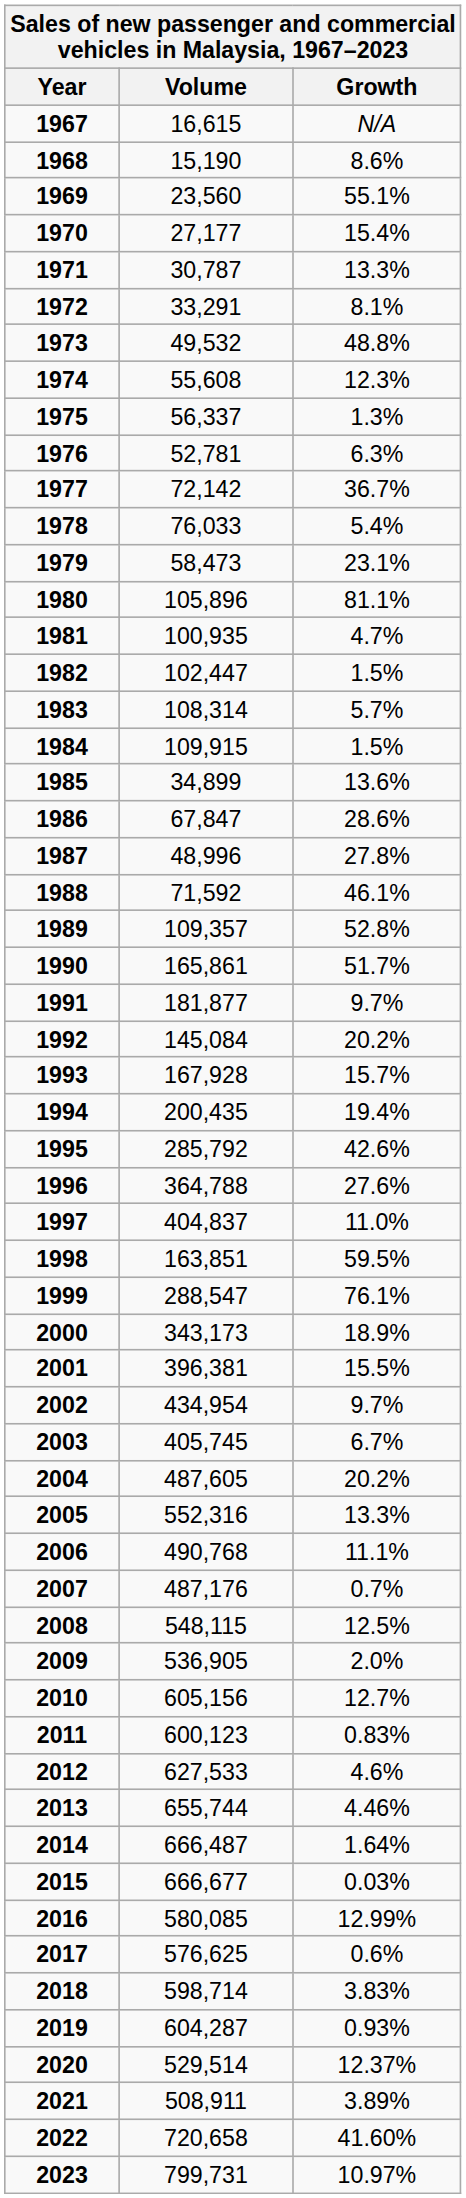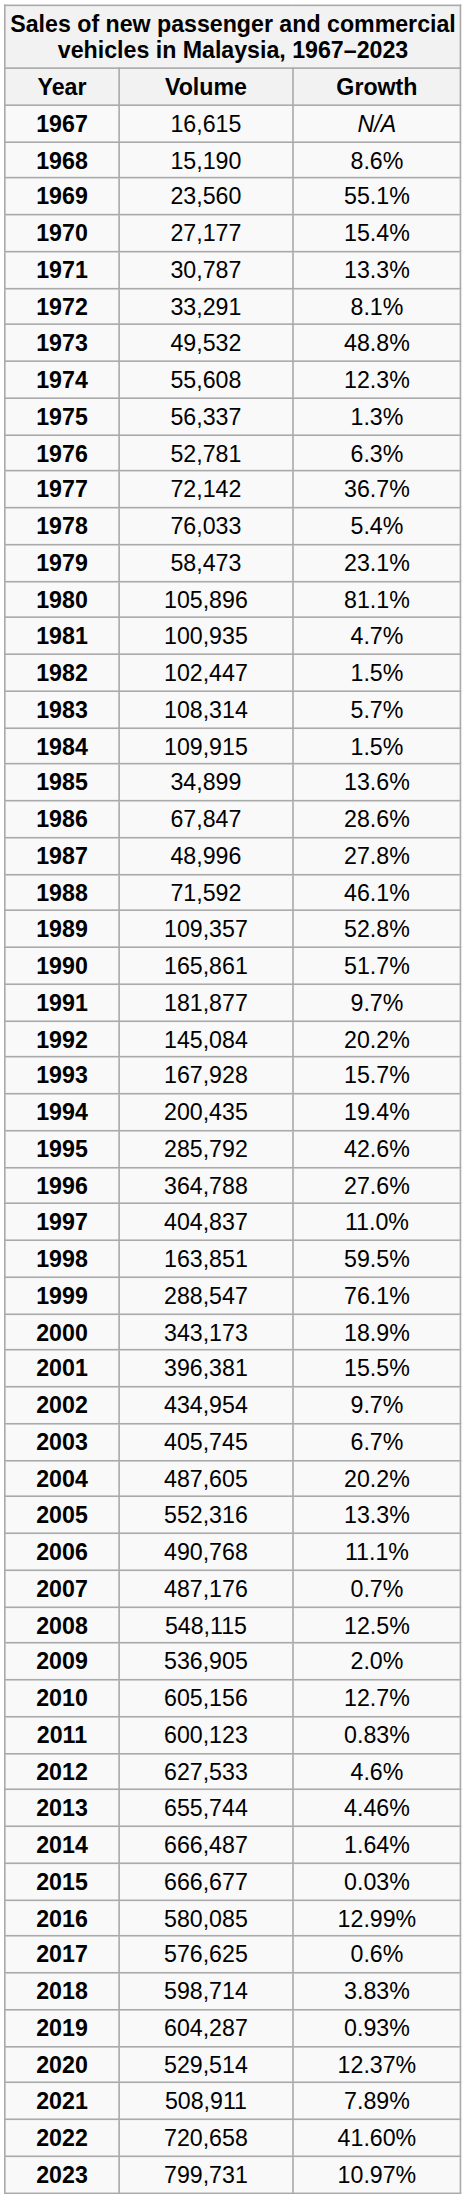 <table class="wikitable" style="text-align: center; font-size:90%;" align="left">
 <tr>
 <th colspan="3">Sales of new passenger and commercial<br>vehicles in Malaysia, 1967–2023 </th>
 </tr>
 <tr>
 <th>Year</th>
 <th>Volume</th>
 <th>Growth</th>
 </tr>
 <tr>
 <td><strong>1967</strong></td>
 <td>16,615</td>
 <td><em>N/A</em></td>
 </tr>
 <tr>
 <td><strong>1968</strong></td>
 <td>15,190</td>
 <td> 8.6%</td>
 </tr>
 <tr>
 <td><strong>1969</strong></td>
 <td>23,560</td>
 <td> 55.1%</td>
 </tr>
 <tr>
 <td><strong>1970</strong></td>
 <td>27,177</td>
 <td> 15.4%</td>
 </tr>
 <tr>
 <td><strong>1971</strong></td>
 <td>30,787</td>
 <td> 13.3%</td>
 </tr>
 <tr>
 <td><strong>1972</strong></td>
 <td>33,291</td>
 <td> 8.1%</td>
 </tr>
 <tr>
 <td><strong>1973</strong></td>
 <td>49,532</td>
 <td> 48.8%</td>
 </tr>
 <tr>
 <td><strong>1974</strong></td>
 <td>55,608</td>
 <td> 12.3%</td>
 </tr>
 <tr>
 <td><strong>1975</strong></td>
 <td>56,337</td>
 <td> 1.3%</td>
 </tr>
 <tr>
 <td><strong>1976</strong></td>
 <td>52,781</td>
 <td> 6.3%</td>
 </tr>
 <tr>
 <td><strong>1977</strong></td>
 <td>72,142</td>
 <td> 36.7%</td>
 </tr>
 <tr>
 <td><strong>1978</strong></td>
 <td>76,033</td>
 <td> 5.4%</td>
 </tr>
 <tr>
 <td><strong>1979</strong></td>
 <td>58,473</td>
 <td> 23.1%</td>
 </tr>
 <tr>
 <td><strong>1980</strong></td>
 <td>105,896</td>
 <td> 81.1%</td>
 </tr>
 <tr>
 <td><strong>1981</strong></td>
 <td>100,935</td>
 <td> 4.7%</td>
 </tr>
 <tr>
 <td><strong>1982</strong></td>
 <td>102,447</td>
 <td> 1.5%</td>
 </tr>
 <tr>
 <td><strong>1983</strong></td>
 <td>108,314</td>
 <td> 5.7%</td>
 </tr>
 <tr>
 <td><strong>1984</strong></td>
 <td>109,915</td>
 <td> 1.5%</td>
 </tr>
 <tr>
 <td><strong>1985</strong></td>
 <td>34,899</td>
 <td> 13.6%</td>
 </tr>
 <tr>
 <td><strong>1986</strong></td>
 <td>67,847</td>
 <td> 28.6%</td>
 </tr>
 <tr>
 <td><strong>1987</strong></td>
 <td>48,996</td>
 <td> 27.8%</td>
 </tr>
 <tr>
 <td><strong>1988</strong></td>
 <td>71,592</td>
 <td> 46.1%</td>
 </tr>
 <tr>
 <td><strong>1989</strong></td>
 <td>109,357</td>
 <td> 52.8%</td>
 </tr>
 <tr>
 <td><strong>1990</strong></td>
 <td>165,861</td>
 <td> 51.7%</td>
 </tr>
 <tr>
 <td><strong>1991</strong></td>
 <td>181,877</td>
 <td> 9.7%</td>
 </tr>
 <tr>
 <td><strong>1992</strong></td>
 <td>145,084</td>
 <td> 20.2%</td>
 </tr>
 <tr>
 <td><strong>1993</strong></td>
 <td>167,928</td>
 <td> 15.7%</td>
 </tr>
 <tr>
 <td><strong>1994</strong></td>
 <td>200,435</td>
 <td> 19.4%</td>
 </tr>
 <tr>
 <td><strong>1995</strong></td>
 <td>285,792</td>
 <td> 42.6%</td>
 </tr>
 <tr>
 <td><strong>1996</strong></td>
 <td>364,788</td>
 <td> 27.6%</td>
 </tr>
 <tr>
 <td><strong>1997</strong></td>
 <td>404,837</td>
 <td> 11.0%</td>
 </tr>
 <tr>
 <td><strong>1998</strong></td>
 <td>163,851</td>
 <td> 59.5%</td>
 </tr>
 <tr>
 <td><strong>1999</strong></td>
 <td>288,547</td>
 <td> 76.1%</td>
 </tr>
 <tr>
 <td><strong>2000</strong></td>
 <td>343,173</td>
 <td> 18.9%</td>
 </tr>
 <tr>
 <td><strong>2001</strong></td>
 <td>396,381</td>
 <td> 15.5%</td>
 </tr>
 <tr>
 <td><strong>2002</strong></td>
 <td>434,954</td>
 <td> 9.7%</td>
 </tr>
 <tr>
 <td><strong>2003</strong></td>
 <td>405,745</td>
 <td> 6.7%</td>
 </tr>
 <tr>
 <td><strong>2004</strong></td>
 <td>487,605</td>
 <td> 20.2%</td>
 </tr>
 <tr>
 <td><strong>2005</strong></td>
 <td>552,316</td>
 <td> 13.3%</td>
 </tr>
 <tr>
 <td><strong>2006</strong></td>
 <td>490,768</td>
 <td> 11.1%</td>
 </tr>
 <tr>
 <td><strong>2007</strong></td>
 <td>487,176</td>
 <td> 0.7%</td>
 </tr>
 <tr>
 <td><strong>2008</strong></td>
 <td>548,115</td>
 <td> 12.5%</td>
 </tr>
 <tr>
 <td><strong>2009</strong></td>
 <td>536,905</td>
 <td> 2.0%</td>
 </tr>
 <tr>
 <td><strong>2010</strong></td>
 <td>605,156</td>
 <td> 12.7%</td>
 </tr>
 <tr>
 <td><strong>2011</strong></td>
 <td>600,123</td>
 <td> 0.83%</td>
 </tr>
 <tr>
 <td><strong>2012</strong></td>
 <td>627,533</td>
 <td> 4.6%</td>
 </tr>
 <tr>
 <td><strong>2013</strong></td>
 <td>655,744</td>
 <td> 4.46%</td>
 </tr>
 <tr>
 <td><strong>2014</strong></td>
 <td>666,487</td>
 <td> 1.64%</td>
 </tr>
 <tr>
 <td><strong>2015</strong></td>
 <td>666,677</td>
 <td> 0.03%</td>
 </tr>
 <tr>
 <td><strong>2016</strong></td>
 <td>580,085</td>
 <td> 12.99%</td>
 </tr>
 <tr>
 <td><strong>2017</strong></td>
 <td>576,625</td>
 <td> 0.6%</td>
 </tr>
 <tr>
 <td><strong>2018</strong></td>
 <td>598,714</td>
 <td> 3.83%</td>
 </tr>
 <tr>
 <td><strong>2019</strong></td>
 <td>604,287</td>
 <td> 0.93%</td>
 </tr>
 <tr>
 <td><strong>2020</strong></td>
 <td>529,514</td>
 <td> 12.37%</td>
 </tr>
 <tr>
 <td><strong>2021</strong></td>
 <td>508,911</td>
-<td> 3.89%</td>
+<td> 7.89%</td>
 </tr>
 <tr>
 <td><strong>2022</strong></td>
 <td>720,658</td>
 <td> 41.60%</td>
 </tr>
 <tr>
 <td><strong>2023</strong></td>
 <td>799,731</td>
 <td> 10.97%</td>
 </tr>
 </table>
